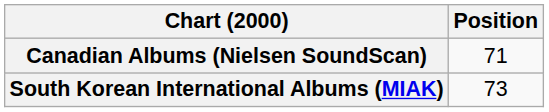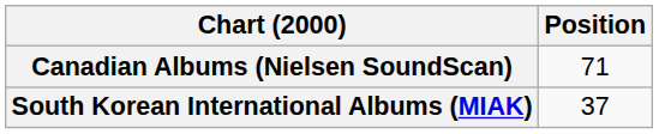 <table class="wikitable plainrowheaders" style="text-align:center">
 <tr>
 <th scope="col">Chart (2000)</th>
 <th scope="col">Position</th>
 </tr>
 <tr>
 <th scope="row">Canadian Albums (Nielsen SoundScan)</th>
 <td>71</td>
 </tr>
 <tr>
 <th scope="row">South Korean International Albums (<a href='#'>MIAK</a>)</th>
-<td>73</td>
+<td>37</td>
 </tr>
 </table>
